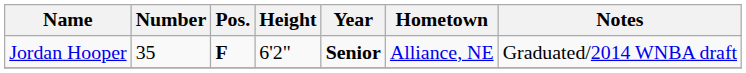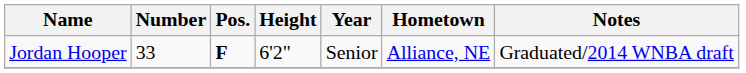 <table class="wikitable sortable" border="1">
 <tr>
 <th>Name</th>
 <th>Number</th>
 <th>Pos.</th>
 <th>Height</th>
 <th>Year</th>
 <th>Hometown</th>
 <th class="unsortable">Notes</th>
 </tr>
 <tr>
 <td sortname><a href='#'>Jordan Hooper</a></td>
-<td>35</td>
+<td>33</td>
 <td><strong>F</strong></td>
 <td>6'2"</td>
-<td><strong>Senior</strong></td>
+<td>Senior</td>
 <td><a href='#'>Alliance, NE</a></td>
 <td>Graduated/<a href='#'>2014 WNBA draft</a></td>
 </tr>
 <tr>
 </tr>
 </table>
